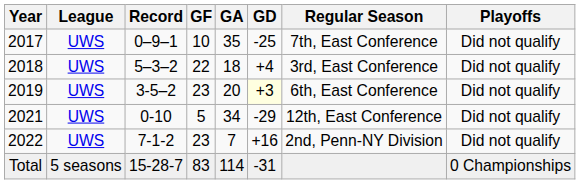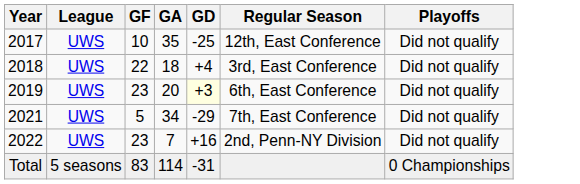 <table class="wikitable" style="text-align:center">
 <tr>
 <th>Year</th>
 <th>League</th>
-<th>Record</th>
 <th>GF</th>
 <th>GA</th>
 <th>GD</th>
 <th>Regular Season</th>
 <th>Playoffs</th>
 </tr>
 <tr>
 <td>2017</td>
 <td><a href='#'>UWS</a></td>
-<td>0–9–1</td>
 <td>10</td>
 <td>35</td>
 <td>-25</td>
-<td>7th, East Conference</td>
+<td>12th, East Conference</td>
 <td>Did not qualify</td>
 </tr>
 <tr>
 <td>2018</td>
 <td><a href='#'>UWS</a></td>
-<td>5–3–2</td>
 <td>22</td>
 <td>18</td>
 <td>+4</td>
 <td>3rd, East Conference</td>
 <td>Did not qualify</td>
 </tr>
 <tr>
 <td>2019</td>
 <td><a href='#'>UWS</a></td>
-<td>3-5–2</td>
 <td>23</td>
 <td>20</td>
 <td style="background: lightyellow;">+3</td>
 <td>6th, East Conference</td>
 <td>Did not qualify</td>
 </tr>
 <tr>
 <td>2021</td>
 <td><a href='#'>UWS</a></td>
-<td>0-10</td>
 <td>5</td>
 <td>34</td>
 <td>-29</td>
-<td>12th, East Conference</td>
+<td>7th, East Conference</td>
 <td>Did not qualify</td>
 </tr>
 <tr>
 <td>2022</td>
 <td><a href='#'>UWS</a></td>
-<td>7-1-2</td>
 <td>23</td>
 <td>7</td>
 <td>+16</td>
 <td>2nd, Penn-NY Division</td>
 <td>Did not qualify</td>
 </tr>
 <tr bgcolor="#f0f0f0">
 <td>Total</td>
 <td>5 seasons</td>
-<td>15-28-7</td>
 <td>83</td>
 <td>114</td>
 <td>-31</td>
 <td></td>
 <td>0 Championships</td>
 </tr>
 </table>
